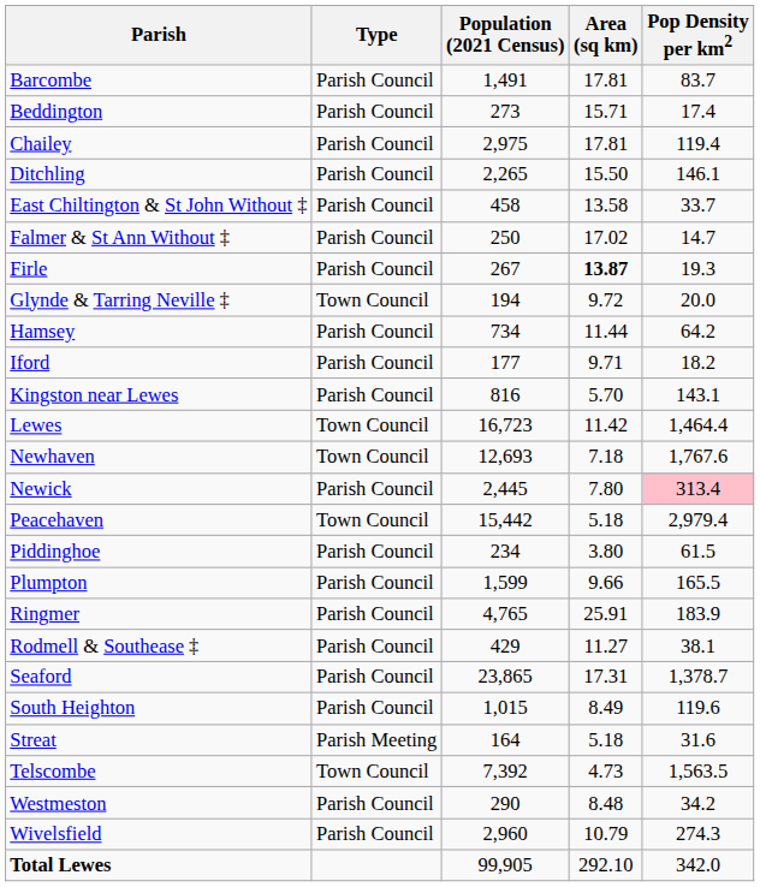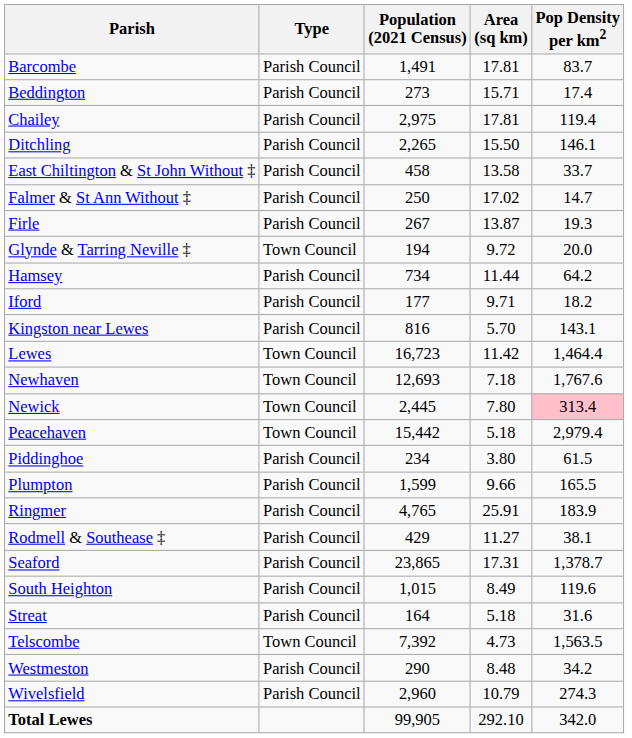 <table class="wikitable sortable">
 <tr>
 <th>Parish</th>
 <th>Type</th>
 <th>Population <br>(2021 Census)</th>
 <th>Area <br>(sq km)</th>
 <th>Pop Density <br>per km<sup>2</sup></th>
 </tr>
 <tr>
 <td><a href='#'>Barcombe</a></td>
 <td>Parish Council</td>
 <td align="center">1,491</td>
 <td align="center">17.81</td>
 <td align="center">83.7</td>
 </tr>
 <tr>
 <td><a href='#'>Beddington</a></td>
 <td>Parish Council</td>
 <td align="center">273</td>
 <td align="center">15.71</td>
 <td align="center">17.4</td>
 </tr>
 <tr>
 <td><a href='#'>Chailey</a></td>
 <td>Parish Council</td>
 <td align="center">2,975</td>
 <td align="center">17.81</td>
 <td align="center">119.4</td>
 </tr>
 <tr>
 <td><a href='#'>Ditchling</a></td>
 <td>Parish Council</td>
 <td align="center">2,265</td>
 <td align="center">15.50</td>
 <td align="center">146.1</td>
 </tr>
 <tr>
 <td><a href='#'>East Chiltington</a> & <a href='#'>St John Without</a> ‡</td>
 <td>Parish Council</td>
 <td align="center">458</td>
 <td align="center">13.58</td>
 <td align="center">33.7</td>
 </tr>
 <tr>
 <td><a href='#'>Falmer</a> & <a href='#'>St Ann Without</a> ‡</td>
 <td>Parish Council</td>
 <td align="center">250</td>
 <td align="center">17.02</td>
 <td align="center">14.7</td>
 </tr>
 <tr>
 <td><a href='#'>Firle</a></td>
 <td>Parish Council</td>
 <td align="center">267</td>
-<td align="center"><strong>13.87</strong></td>
+<td align="center">13.87</td>
 <td align="center">19.3</td>
 </tr>
 <tr>
 <td><a href='#'>Glynde</a> & <a href='#'>Tarring Neville</a> ‡</td>
 <td>Town Council</td>
 <td align="center">194</td>
 <td align="center">9.72</td>
 <td align="center">20.0</td>
 </tr>
 <tr>
 <td><a href='#'>Hamsey</a></td>
 <td>Parish Council</td>
 <td align="center">734</td>
 <td align="center">11.44</td>
 <td align="center">64.2</td>
 </tr>
 <tr>
 <td><a href='#'>Iford</a></td>
 <td>Parish Council</td>
 <td align="center">177</td>
 <td align="center">9.71</td>
 <td align="center">18.2</td>
 </tr>
 <tr>
 <td><a href='#'>Kingston near Lewes</a></td>
 <td>Parish Council</td>
 <td align="center">816</td>
 <td align="center">5.70</td>
 <td align="center">143.1</td>
 </tr>
 <tr>
 <td><a href='#'>Lewes</a></td>
 <td>Town Council</td>
 <td align="center">16,723</td>
 <td align="center">11.42</td>
 <td align="center">1,464.4</td>
 </tr>
 <tr>
 <td><a href='#'>Newhaven</a></td>
 <td>Town Council</td>
 <td align="center">12,693</td>
 <td align="center">7.18</td>
 <td align="center">1,767.6</td>
 </tr>
 <tr>
 <td><a href='#'>Newick</a></td>
-<td>Parish Council</td>
+<td>Town Council</td>
 <td align="center">2,445</td>
 <td align="center">7.80</td>
 <td align="center" style="background: pink;">313.4</td>
 </tr>
 <tr>
 <td><a href='#'>Peacehaven</a></td>
 <td>Town Council</td>
 <td align="center">15,442</td>
 <td align="center">5.18</td>
 <td align="center">2,979.4</td>
 </tr>
 <tr>
 <td><a href='#'>Piddinghoe</a></td>
 <td>Parish Council</td>
 <td align="center">234</td>
 <td align="center">3.80</td>
 <td align="center">61.5</td>
 </tr>
 <tr>
 <td><a href='#'>Plumpton</a></td>
 <td>Parish Council</td>
 <td align="center">1,599</td>
 <td align="center">9.66</td>
 <td align="center">165.5</td>
 </tr>
 <tr>
 <td><a href='#'>Ringmer</a></td>
 <td>Parish Council</td>
 <td align="center">4,765</td>
 <td align="center">25.91</td>
 <td align="center">183.9</td>
 </tr>
 <tr>
 <td><a href='#'>Rodmell</a> & <a href='#'>Southease</a> ‡</td>
 <td>Parish Council</td>
 <td align="center">429</td>
 <td align="center">11.27</td>
 <td align="center">38.1</td>
 </tr>
 <tr>
 <td><a href='#'>Seaford</a></td>
 <td>Parish Council</td>
 <td align="center">23,865</td>
 <td align="center">17.31</td>
 <td align="center">1,378.7</td>
 </tr>
 <tr>
 <td><a href='#'>South Heighton</a></td>
 <td>Parish Council</td>
 <td align="center">1,015</td>
 <td align="center">8.49</td>
 <td align="center">119.6</td>
 </tr>
 <tr>
 <td><a href='#'>Streat</a></td>
-<td>Parish Meeting</td>
+<td>Parish Council</td>
 <td align="center">164</td>
 <td align="center">5.18</td>
 <td align="center">31.6</td>
 </tr>
 <tr>
 <td><a href='#'>Telscombe</a></td>
 <td>Town Council</td>
 <td align="center">7,392</td>
 <td align="center">4.73</td>
 <td align="center">1,563.5</td>
 </tr>
 <tr>
 <td><a href='#'>Westmeston</a></td>
 <td>Parish Council</td>
 <td align="center">290</td>
 <td align="center">8.48</td>
 <td align="center">34.2</td>
 </tr>
 <tr>
 <td><a href='#'>Wivelsfield</a></td>
 <td>Parish Council</td>
 <td align="center">2,960</td>
 <td align="center">10.79</td>
 <td align="center">274.3</td>
 </tr>
 <tr class="sortbottom">
 <td><strong>Total Lewes</strong></td>
 <td></td>
 <td align="center">99,905</td>
 <td align="center">292.10</td>
 <td align="center">342.0</td>
 </tr>
 </table>
